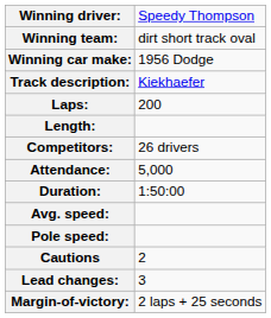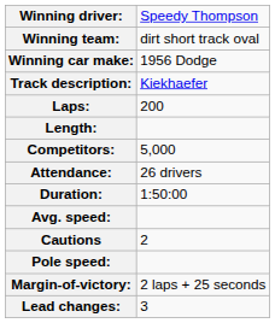 <table class="wikitable" style=text-align:left>
 <tr>
 <th>Winning driver:</th>
 <td><a href='#'>Speedy Thompson</a></td>
 </tr>
 <tr>
 <th>Winning team:</th>
 <td> dirt short track oval</td>
 </tr>
 <tr>
 <th>Winning car make:</th>
 <td>1956 Dodge</td>
 </tr>
 <tr>
 <th>Track description:</th>
 <td><a href='#'>Kiekhaefer</a></td>
 </tr>
 <tr>
 <th>Laps:</th>
 <td>200</td>
 </tr>
 <tr>
 <th>Length:</th>
 <td></td>
 </tr>
 <tr>
 <th>Competitors:</th>
-<td>26 drivers</td>
+<td>5,000</td>
 </tr>
 <tr>
 <th>Attendance:</th>
-<td>5,000</td>
+<td>26 drivers</td>
 </tr>
 <tr>
 <th>Duration:</th>
 <td>1:50:00</td>
 </tr>
 <tr>
 <th>Avg. speed:</th>
 <td></td>
 </tr>
 <tr>
+<th>Cautions</th>
+<td>2</td>
+</tr>
+<tr>
 <th>Pole speed:</th>
 <td></td>
 </tr>
 <tr>
-<th>Cautions</th>
-<td>2</td>
+<th>Margin-of-victory:</th>
+<td>2 laps + 25 seconds</td>
 </tr>
 <tr>
 <th>Lead changes:</th>
 <td>3</td>
 </tr>
-<tr>
-<th>Margin-of-victory:</th>
-<td>2 laps + 25 seconds</td>
-</tr>
 </table>
